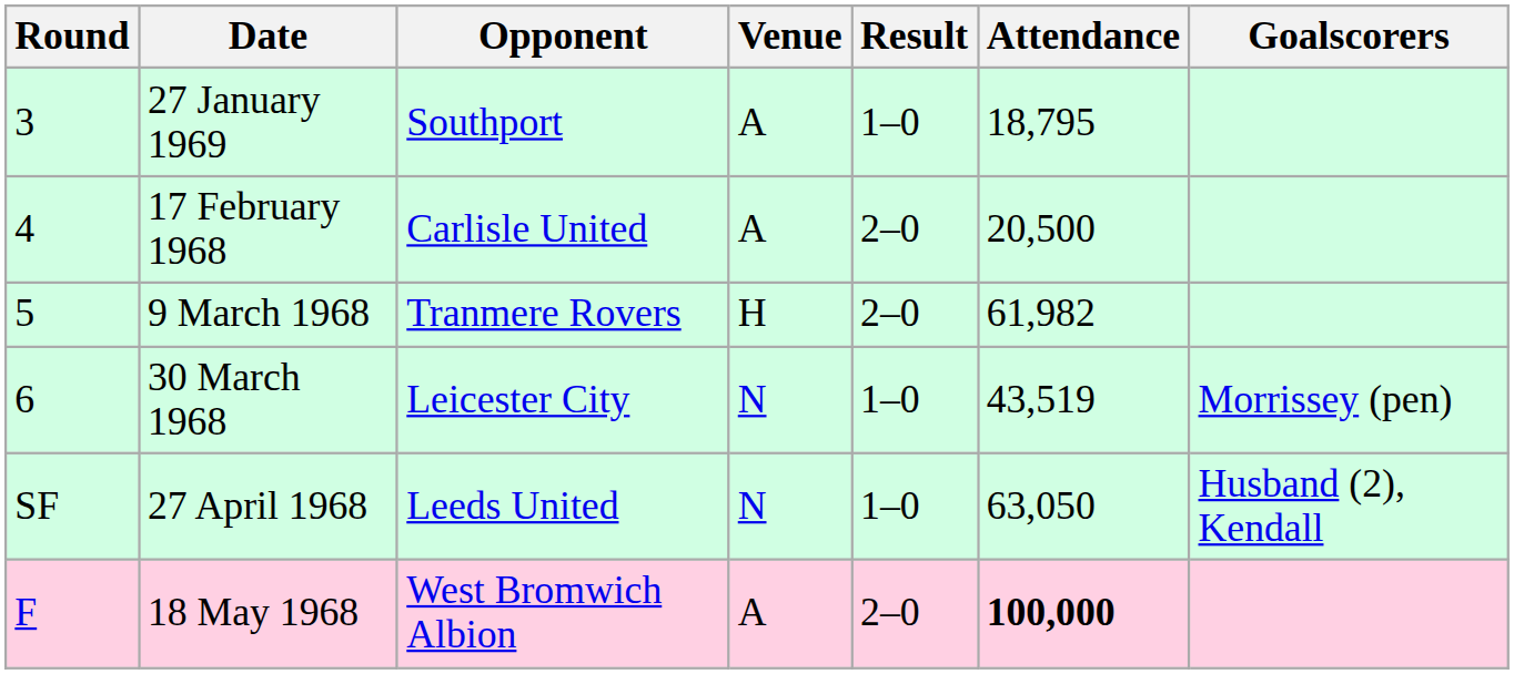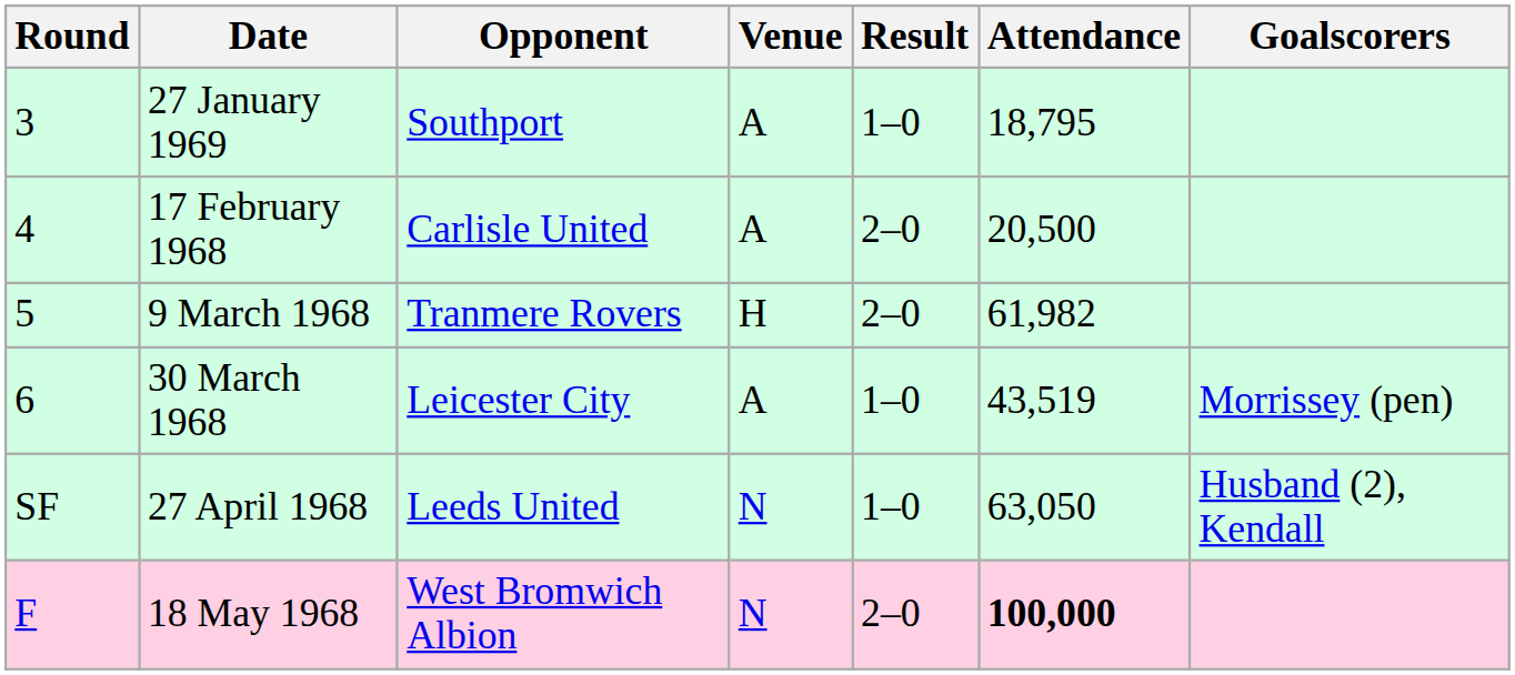 <table class="wikitable">
 <tr>
 <th>Round</th>
 <th>Date</th>
 <th>Opponent</th>
 <th>Venue</th>
 <th>Result</th>
 <th>Attendance</th>
 <th>Goalscorers</th>
 </tr>
 <tr style="background-color: #d0ffe3;">
 <td>3</td>
 <td>27 January 1969</td>
 <td><a href='#'>Southport</a></td>
 <td>A</td>
 <td>1–0</td>
 <td>18,795</td>
 <td></td>
 </tr>
 <tr style="background-color: #d0ffe3;">
 <td>4</td>
 <td>17 February 1968</td>
 <td><a href='#'>Carlisle United</a></td>
 <td>A</td>
 <td>2–0</td>
 <td>20,500</td>
 <td></td>
 </tr>
 <tr style="background-color: #d0ffe3;">
 <td>5</td>
 <td>9 March 1968</td>
 <td><a href='#'>Tranmere Rovers</a></td>
 <td>H</td>
 <td>2–0</td>
 <td>61,982</td>
 <td></td>
 </tr>
 <tr style="background-color: #d0ffe3;">
 <td>6</td>
 <td>30 March 1968</td>
 <td><a href='#'>Leicester City</a></td>
-<td><a href='#'>N</a></td>
+<td>A</td>
 <td>1–0</td>
 <td>43,519</td>
 <td><a href='#'>Morrissey</a> (pen)</td>
 </tr>
 <tr style="background-color: #d0ffe3;">
 <td>SF</td>
 <td>27 April 1968</td>
 <td><a href='#'>Leeds United</a></td>
 <td><a href='#'>N</a></td>
 <td>1–0</td>
 <td>63,050</td>
 <td><a href='#'>Husband</a> (2), <a href='#'>Kendall</a></td>
 </tr>
 <tr style="background-color: #ffd0e3;">
 <td><a href='#'>F</a></td>
 <td>18 May 1968</td>
 <td><a href='#'>West Bromwich Albion</a></td>
-<td>A</td>
+<td><a href='#'>N</a></td>
 <td>2–0</td>
 <td><strong>100,000</strong></td>
 <td></td>
 </tr>
 </table>
